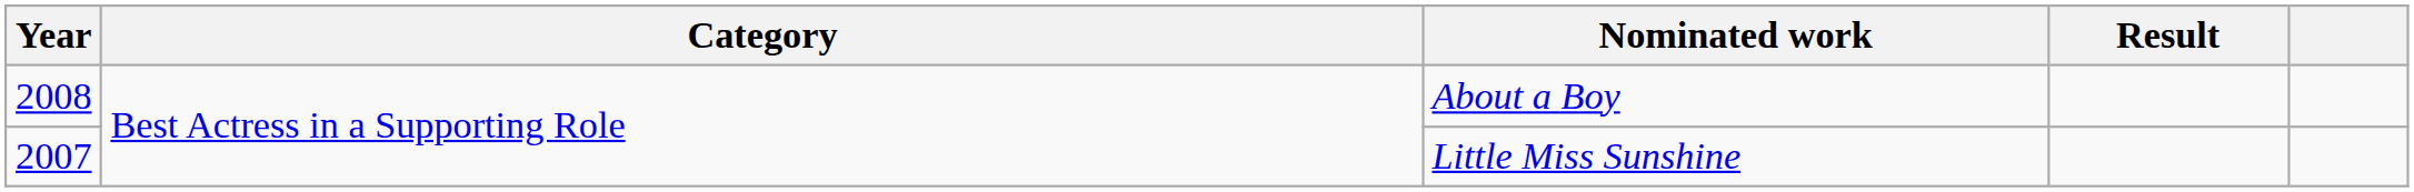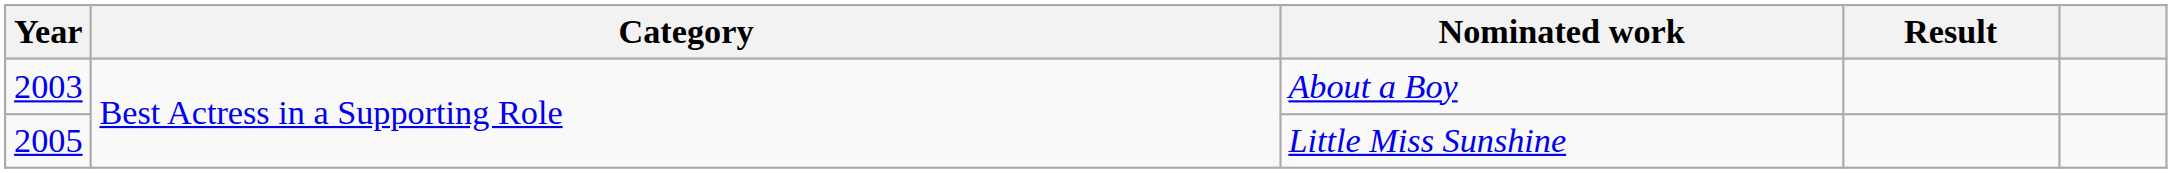 <table class="wikitable" style="width:80%;">
 <tr>
 <th style="width:4%;">Year</th>
 <th style="width:55%;">Category</th>
 <th style="width:26%;">Nominated work</th>
 <th style="width:10%;">Result</th>
 <th width=5%></th>
 </tr>
 <tr>
-<td align="center"><a href='#'>2008</a></td>
+<td align="center"><a href='#'>2003</a></td>
 <td rowspan="2"><a href='#'>Best Actress in a Supporting Role</a></td>
 <td><em><a href='#'>About a Boy</a></em></td>
 <td></td>
 <td style="text-align:center;"></td>
 </tr>
 <tr>
-<td align="center"><a href='#'>2007</a></td>
+<td align="center"><a href='#'>2005</a></td>
 <td><em><a href='#'>Little Miss Sunshine</a></em></td>
 <td></td>
 <td style="text-align:center;"></td>
 </tr>
 </table>
